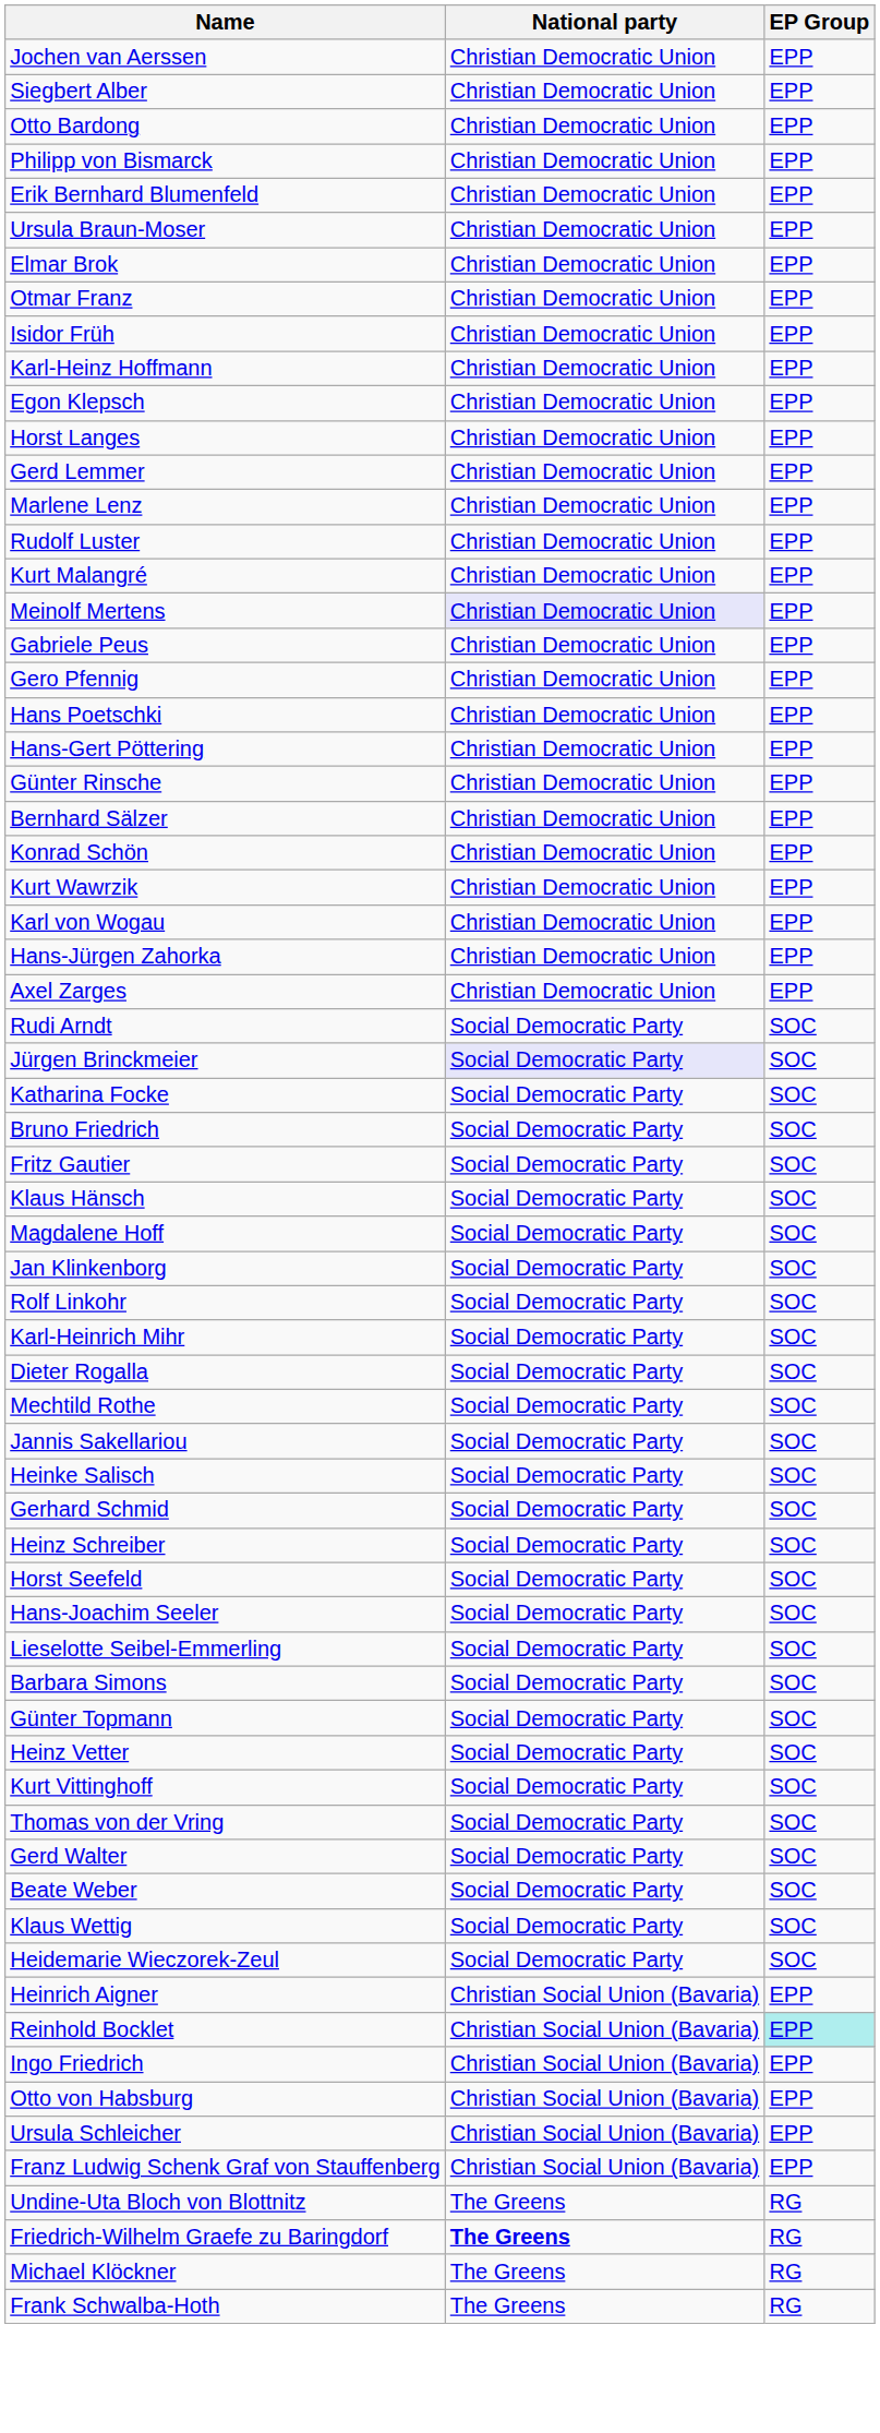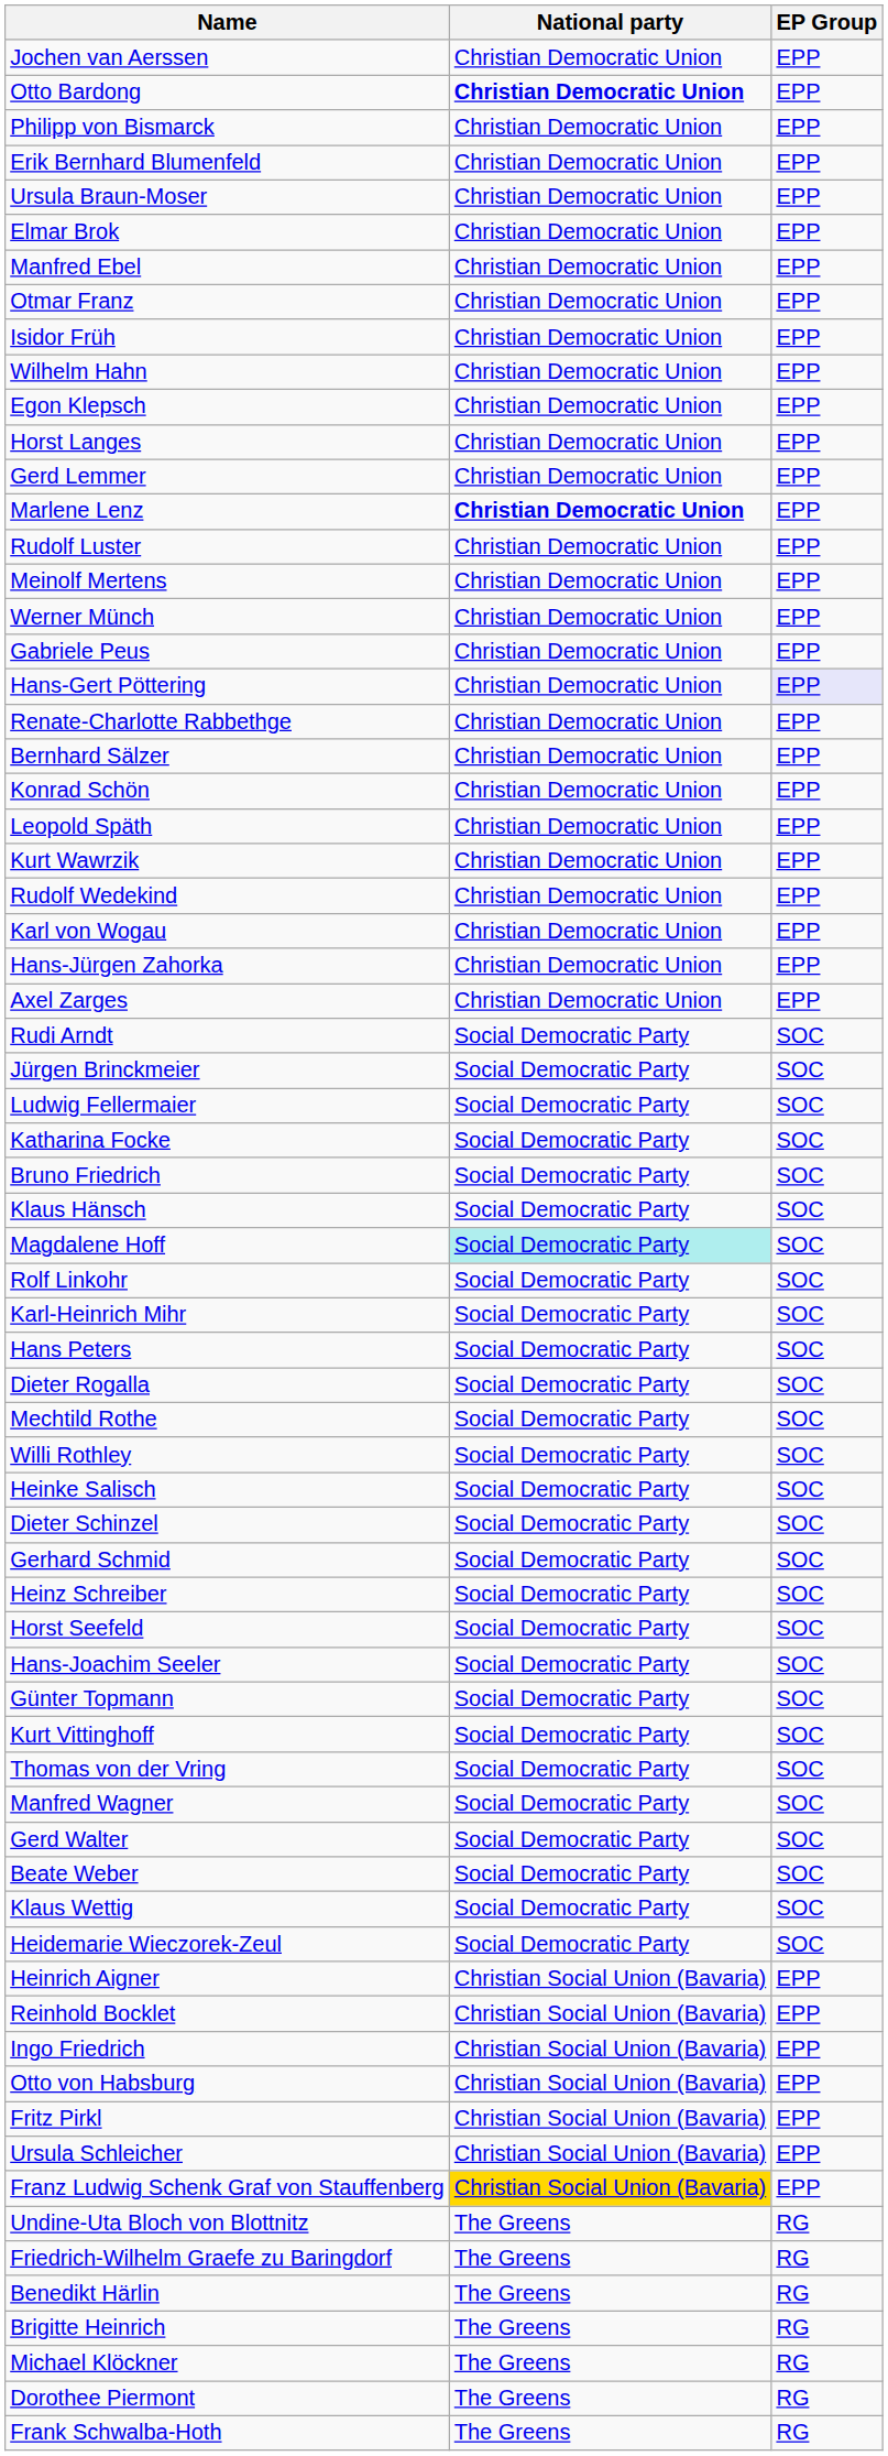 <table class="sortable wikitable">
 <tr>
 <th>Name</th>
 <th>National party</th>
 <th>EP Group</th>
 </tr>
 <tr>
 <td><a href='#'>Jochen van Aerssen</a></td>
 <td> <a href='#'>Christian Democratic Union</a></td>
 <td> <a href='#'>EPP</a></td>
 </tr>
 <tr>
-<td><a href='#'>Siegbert Alber</a></td>
-<td> <a href='#'>Christian Democratic Union</a></td>
-<td> <a href='#'>EPP</a></td>
-</tr>
-<tr>
 <td><a href='#'>Otto Bardong</a></td>
-<td> <a href='#'>Christian Democratic Union</a></td>
+<td><strong> <a href='#'>Christian Democratic Union</a></strong></td>
 <td> <a href='#'>EPP</a></td>
 </tr>
 <tr>
 <td><a href='#'>Philipp von Bismarck</a></td>
 <td> <a href='#'>Christian Democratic Union</a></td>
 <td> <a href='#'>EPP</a></td>
 </tr>
 <tr>
 <td><a href='#'>Erik Bernhard Blumenfeld</a></td>
 <td> <a href='#'>Christian Democratic Union</a></td>
 <td> <a href='#'>EPP</a></td>
 </tr>
 <tr>
 <td><a href='#'>Ursula Braun-Moser</a></td>
 <td> <a href='#'>Christian Democratic Union</a></td>
 <td> <a href='#'>EPP</a></td>
 </tr>
 <tr>
 <td><a href='#'>Elmar Brok</a></td>
 <td> <a href='#'>Christian Democratic Union</a></td>
 <td> <a href='#'>EPP</a></td>
 </tr>
 <tr>
+<td><a href='#'>Manfred Ebel</a></td>
+<td> <a href='#'>Christian Democratic Union</a></td>
+<td> <a href='#'>EPP</a></td>
+</tr>
+<tr>
 <td><a href='#'>Otmar Franz</a></td>
 <td> <a href='#'>Christian Democratic Union</a></td>
 <td> <a href='#'>EPP</a></td>
 </tr>
 <tr>
 <td><a href='#'>Isidor Früh</a></td>
 <td> <a href='#'>Christian Democratic Union</a></td>
 <td> <a href='#'>EPP</a></td>
 </tr>
 <tr>
-<td><a href='#'>Karl-Heinz Hoffmann</a></td>
+<td><a href='#'>Wilhelm Hahn</a></td>
 <td> <a href='#'>Christian Democratic Union</a></td>
 <td> <a href='#'>EPP</a></td>
 </tr>
 <tr>
 <td><a href='#'>Egon Klepsch</a></td>
 <td> <a href='#'>Christian Democratic Union</a></td>
 <td> <a href='#'>EPP</a></td>
 </tr>
 <tr>
 <td><a href='#'>Horst Langes</a></td>
 <td> <a href='#'>Christian Democratic Union</a></td>
 <td> <a href='#'>EPP</a></td>
 </tr>
 <tr>
 <td><a href='#'>Gerd Lemmer</a></td>
 <td> <a href='#'>Christian Democratic Union</a></td>
 <td> <a href='#'>EPP</a></td>
 </tr>
 <tr>
 <td><a href='#'>Marlene Lenz</a></td>
-<td> <a href='#'>Christian Democratic Union</a></td>
+<td><strong> <a href='#'>Christian Democratic Union</a></strong></td>
 <td> <a href='#'>EPP</a></td>
 </tr>
 <tr>
 <td><a href='#'>Rudolf Luster</a></td>
 <td> <a href='#'>Christian Democratic Union</a></td>
 <td> <a href='#'>EPP</a></td>
 </tr>
 <tr>
-<td><a href='#'>Kurt Malangré</a></td>
+<td><a href='#'>Meinolf Mertens</a></td>
 <td> <a href='#'>Christian Democratic Union</a></td>
 <td> <a href='#'>EPP</a></td>
 </tr>
 <tr>
-<td><a href='#'>Meinolf Mertens</a></td>
-<td style="background: lavender;"> <a href='#'>Christian Democratic Union</a></td>
+<td><a href='#'>Werner Münch</a></td>
+<td> <a href='#'>Christian Democratic Union</a></td>
 <td> <a href='#'>EPP</a></td>
 </tr>
 <tr>
 <td><a href='#'>Gabriele Peus</a></td>
 <td> <a href='#'>Christian Democratic Union</a></td>
 <td> <a href='#'>EPP</a></td>
 </tr>
 <tr>
-<td><a href='#'>Gero Pfennig</a></td>
+<td><a href='#'>Hans-Gert Pöttering</a></td>
 <td> <a href='#'>Christian Democratic Union</a></td>
-<td> <a href='#'>EPP</a></td>
+<td style="background: lavender;"> <a href='#'>EPP</a></td>
 </tr>
 <tr>
-<td><a href='#'>Hans Poetschki</a></td>
-<td> <a href='#'>Christian Democratic Union</a></td>
-<td> <a href='#'>EPP</a></td>
-</tr>
-<tr>
-<td><a href='#'>Hans-Gert Pöttering</a></td>
-<td> <a href='#'>Christian Democratic Union</a></td>
-<td> <a href='#'>EPP</a></td>
-</tr>
-<tr>
-<td><a href='#'>Günter Rinsche</a></td>
+<td><a href='#'>Renate-Charlotte Rabbethge</a></td>
 <td> <a href='#'>Christian Democratic Union</a></td>
 <td> <a href='#'>EPP</a></td>
 </tr>
 <tr>
 <td><a href='#'>Bernhard Sälzer</a></td>
 <td> <a href='#'>Christian Democratic Union</a></td>
 <td> <a href='#'>EPP</a></td>
 </tr>
 <tr>
 <td><a href='#'>Konrad Schön</a></td>
 <td> <a href='#'>Christian Democratic Union</a></td>
 <td> <a href='#'>EPP</a></td>
 </tr>
 <tr>
+<td><a href='#'>Leopold Späth</a></td>
+<td> <a href='#'>Christian Democratic Union</a></td>
+<td> <a href='#'>EPP</a></td>
+</tr>
+<tr>
 <td><a href='#'>Kurt Wawrzik</a></td>
+<td> <a href='#'>Christian Democratic Union</a></td>
+<td> <a href='#'>EPP</a></td>
+</tr>
+<tr>
+<td><a href='#'>Rudolf Wedekind</a></td>
 <td> <a href='#'>Christian Democratic Union</a></td>
 <td> <a href='#'>EPP</a></td>
 </tr>
 <tr>
 <td><a href='#'>Karl von Wogau</a></td>
 <td> <a href='#'>Christian Democratic Union</a></td>
 <td> <a href='#'>EPP</a></td>
 </tr>
 <tr>
 <td><a href='#'>Hans-Jürgen Zahorka</a></td>
 <td> <a href='#'>Christian Democratic Union</a></td>
 <td> <a href='#'>EPP</a></td>
 </tr>
 <tr>
 <td><a href='#'>Axel Zarges</a></td>
 <td> <a href='#'>Christian Democratic Union</a></td>
 <td> <a href='#'>EPP</a></td>
 </tr>
 <tr>
 <td><a href='#'>Rudi Arndt</a></td>
 <td> <a href='#'>Social Democratic Party</a></td>
 <td> <a href='#'>SOC</a></td>
 </tr>
 <tr>
 <td><a href='#'>Jürgen Brinckmeier</a></td>
-<td style="background: lavender;"> <a href='#'>Social Democratic Party</a></td>
+<td> <a href='#'>Social Democratic Party</a></td>
+<td> <a href='#'>SOC</a></td>
+</tr>
+<tr>
+<td><a href='#'>Ludwig Fellermaier</a></td>
+<td> <a href='#'>Social Democratic Party</a></td>
 <td> <a href='#'>SOC</a></td>
 </tr>
 <tr>
 <td><a href='#'>Katharina Focke</a></td>
 <td> <a href='#'>Social Democratic Party</a></td>
 <td> <a href='#'>SOC</a></td>
 </tr>
 <tr>
 <td><a href='#'>Bruno Friedrich</a></td>
 <td> <a href='#'>Social Democratic Party</a></td>
 <td> <a href='#'>SOC</a></td>
 </tr>
 <tr>
-<td><a href='#'>Fritz Gautier</a></td>
-<td> <a href='#'>Social Democratic Party</a></td>
-<td> <a href='#'>SOC</a></td>
-</tr>
-<tr>
 <td><a href='#'>Klaus Hänsch</a></td>
 <td> <a href='#'>Social Democratic Party</a></td>
 <td> <a href='#'>SOC</a></td>
 </tr>
 <tr>
 <td><a href='#'>Magdalene Hoff</a></td>
-<td> <a href='#'>Social Democratic Party</a></td>
-<td> <a href='#'>SOC</a></td>
-</tr>
-<tr>
-<td><a href='#'>Jan Klinkenborg</a></td>
-<td> <a href='#'>Social Democratic Party</a></td>
+<td style="background: paleturquoise;"> <a href='#'>Social Democratic Party</a></td>
 <td> <a href='#'>SOC</a></td>
 </tr>
 <tr>
 <td><a href='#'>Rolf Linkohr</a></td>
 <td> <a href='#'>Social Democratic Party</a></td>
 <td> <a href='#'>SOC</a></td>
 </tr>
 <tr>
 <td><a href='#'>Karl-Heinrich Mihr</a></td>
+<td> <a href='#'>Social Democratic Party</a></td>
+<td> <a href='#'>SOC</a></td>
+</tr>
+<tr>
+<td><a href='#'>Hans Peters</a></td>
 <td> <a href='#'>Social Democratic Party</a></td>
 <td> <a href='#'>SOC</a></td>
 </tr>
 <tr>
 <td><a href='#'>Dieter Rogalla</a></td>
 <td> <a href='#'>Social Democratic Party</a></td>
 <td> <a href='#'>SOC</a></td>
 </tr>
 <tr>
 <td><a href='#'>Mechtild Rothe</a></td>
 <td> <a href='#'>Social Democratic Party</a></td>
 <td> <a href='#'>SOC</a></td>
 </tr>
 <tr>
-<td><a href='#'>Jannis Sakellariou</a></td>
+<td><a href='#'>Willi Rothley</a></td>
 <td> <a href='#'>Social Democratic Party</a></td>
 <td> <a href='#'>SOC</a></td>
 </tr>
 <tr>
 <td><a href='#'>Heinke Salisch</a></td>
+<td> <a href='#'>Social Democratic Party</a></td>
+<td> <a href='#'>SOC</a></td>
+</tr>
+<tr>
+<td><a href='#'>Dieter Schinzel</a></td>
 <td> <a href='#'>Social Democratic Party</a></td>
 <td> <a href='#'>SOC</a></td>
 </tr>
 <tr>
 <td><a href='#'>Gerhard Schmid</a></td>
 <td> <a href='#'>Social Democratic Party</a></td>
 <td> <a href='#'>SOC</a></td>
 </tr>
 <tr>
 <td><a href='#'>Heinz Schreiber</a></td>
 <td> <a href='#'>Social Democratic Party</a></td>
 <td> <a href='#'>SOC</a></td>
 </tr>
 <tr>
 <td><a href='#'>Horst Seefeld</a></td>
 <td> <a href='#'>Social Democratic Party</a></td>
 <td> <a href='#'>SOC</a></td>
 </tr>
 <tr>
 <td><a href='#'>Hans-Joachim Seeler</a></td>
 <td> <a href='#'>Social Democratic Party</a></td>
 <td> <a href='#'>SOC</a></td>
 </tr>
 <tr>
-<td><a href='#'>Lieselotte Seibel-Emmerling</a></td>
-<td> <a href='#'>Social Democratic Party</a></td>
-<td> <a href='#'>SOC</a></td>
-</tr>
-<tr>
-<td><a href='#'>Barbara Simons</a></td>
-<td> <a href='#'>Social Democratic Party</a></td>
-<td> <a href='#'>SOC</a></td>
-</tr>
-<tr>
 <td><a href='#'>Günter Topmann</a></td>
-<td> <a href='#'>Social Democratic Party</a></td>
-<td> <a href='#'>SOC</a></td>
-</tr>
-<tr>
-<td><a href='#'>Heinz Vetter</a></td>
 <td> <a href='#'>Social Democratic Party</a></td>
 <td> <a href='#'>SOC</a></td>
 </tr>
 <tr>
 <td><a href='#'>Kurt Vittinghoff</a></td>
 <td> <a href='#'>Social Democratic Party</a></td>
 <td> <a href='#'>SOC</a></td>
 </tr>
 <tr>
 <td><a href='#'>Thomas von der Vring</a></td>
+<td> <a href='#'>Social Democratic Party</a></td>
+<td> <a href='#'>SOC</a></td>
+</tr>
+<tr>
+<td><a href='#'>Manfred Wagner</a></td>
 <td> <a href='#'>Social Democratic Party</a></td>
 <td> <a href='#'>SOC</a></td>
 </tr>
 <tr>
 <td><a href='#'>Gerd Walter</a></td>
 <td> <a href='#'>Social Democratic Party</a></td>
 <td> <a href='#'>SOC</a></td>
 </tr>
 <tr>
 <td><a href='#'>Beate Weber</a></td>
 <td> <a href='#'>Social Democratic Party</a></td>
 <td> <a href='#'>SOC</a></td>
 </tr>
 <tr>
 <td><a href='#'>Klaus Wettig</a></td>
 <td> <a href='#'>Social Democratic Party</a></td>
 <td> <a href='#'>SOC</a></td>
 </tr>
 <tr>
 <td><a href='#'>Heidemarie Wieczorek-Zeul</a></td>
 <td> <a href='#'>Social Democratic Party</a></td>
 <td> <a href='#'>SOC</a></td>
 </tr>
 <tr>
 <td><a href='#'>Heinrich Aigner</a></td>
 <td> <a href='#'>Christian Social Union (Bavaria)</a></td>
 <td> <a href='#'>EPP</a></td>
 </tr>
 <tr>
 <td><a href='#'>Reinhold Bocklet</a></td>
 <td> <a href='#'>Christian Social Union (Bavaria)</a></td>
-<td style="background: paleturquoise;"> <a href='#'>EPP</a></td>
+<td> <a href='#'>EPP</a></td>
 </tr>
 <tr>
 <td><a href='#'>Ingo Friedrich</a></td>
 <td> <a href='#'>Christian Social Union (Bavaria)</a></td>
 <td> <a href='#'>EPP</a></td>
 </tr>
 <tr>
 <td><a href='#'>Otto von Habsburg</a></td>
 <td> <a href='#'>Christian Social Union (Bavaria)</a></td>
 <td> <a href='#'>EPP</a></td>
 </tr>
 <tr>
+<td><a href='#'>Fritz Pirkl</a></td>
+<td> <a href='#'>Christian Social Union (Bavaria)</a></td>
+<td> <a href='#'>EPP</a></td>
+</tr>
+<tr>
 <td><a href='#'>Ursula Schleicher</a></td>
 <td> <a href='#'>Christian Social Union (Bavaria)</a></td>
 <td> <a href='#'>EPP</a></td>
 </tr>
 <tr>
 <td><a href='#'>Franz Ludwig Schenk Graf von Stauffenberg</a></td>
-<td> <a href='#'>Christian Social Union (Bavaria)</a></td>
+<td style="background: gold;"> <a href='#'>Christian Social Union (Bavaria)</a></td>
 <td> <a href='#'>EPP</a></td>
 </tr>
 <tr>
 <td><a href='#'>Undine-Uta Bloch von Blottnitz</a></td>
 <td> <a href='#'>The Greens</a></td>
 <td> <a href='#'>RG</a></td>
 </tr>
 <tr>
 <td><a href='#'>Friedrich-Wilhelm Graefe zu Baringdorf</a></td>
-<td><strong> <a href='#'>The Greens</a></strong></td>
+<td> <a href='#'>The Greens</a></td>
+<td> <a href='#'>RG</a></td>
+</tr>
+<tr>
+<td><a href='#'>Benedikt Härlin</a></td>
+<td> <a href='#'>The Greens</a></td>
+<td> <a href='#'>RG</a></td>
+</tr>
+<tr>
+<td><a href='#'>Brigitte Heinrich</a></td>
+<td> <a href='#'>The Greens</a></td>
 <td> <a href='#'>RG</a></td>
 </tr>
 <tr>
 <td><a href='#'>Michael Klöckner</a></td>
+<td> <a href='#'>The Greens</a></td>
+<td> <a href='#'>RG</a></td>
+</tr>
+<tr>
+<td><a href='#'>Dorothee Piermont</a></td>
 <td> <a href='#'>The Greens</a></td>
 <td> <a href='#'>RG</a></td>
 </tr>
 <tr>
 <td><a href='#'>Frank Schwalba-Hoth</a></td>
 <td> <a href='#'>The Greens</a></td>
 <td> <a href='#'>RG</a></td>
 </tr>
 </table>
